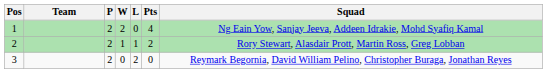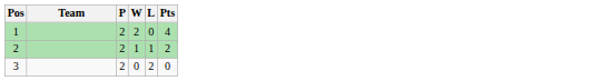 <table class="wikitable" style="font-size: 100%">
 <tr>
 <th width=20>Pos</th>
 <th width=120>Team</th>
 <th width=10>P</th>
 <th width=10>W</th>
 <th width=10>L</th>
 <th width=20>Pts</th>
-<th width=600>Squad</th>
 </tr>
 <tr align=center style="background:#ACE1AF;">
 <td>1</td>
 <td align="left"></td>
 <td>2</td>
 <td>2</td>
 <td>0</td>
 <td>4</td>
-<td><a href='#'>Ng Eain Yow</a>, <a href='#'>Sanjay Jeeva</a>, <a href='#'>Addeen Idrakie</a>, <a href='#'>Mohd Syafiq Kamal</a></td>
 </tr>
 <tr align=center style="background:#ACE1AF;">
 <td>2</td>
 <td align="left"></td>
 <td>2</td>
 <td>1</td>
 <td>1</td>
 <td>2</td>
-<td><a href='#'>Rory Stewart</a>, <a href='#'>Alasdair Prott</a>, <a href='#'>Martin Ross</a>, <a href='#'>Greg Lobban</a></td>
 </tr>
 <tr align=center>
 <td>3</td>
 <td align="left"></td>
 <td>2</td>
 <td>0</td>
 <td>2</td>
 <td>0</td>
-<td><a href='#'>Reymark Begornia</a>, <a href='#'>David William Pelino</a>, <a href='#'>Christopher Buraga</a>, <a href='#'>Jonathan Reyes</a></td>
 </tr>
 </table>
